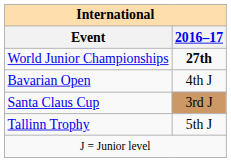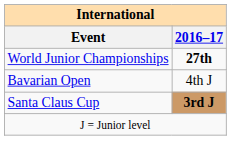 <table class="wikitable" style="text-align:center">
 <tr>
 <th style="background-color: #ffdead; " colspan=2 align=center>International</th>
 </tr>
 <tr>
 <th>Event</th>
 <th><a href='#'>2016–17</a></th>
 </tr>
 <tr>
 <td align=left><a href='#'>World Junior Championships</a></td>
 <td><strong>27th</strong></td>
 </tr>
 <tr>
 <td align=left><a href='#'>Bavarian Open</a></td>
 <td>4th J</td>
 </tr>
 <tr>
 <td align=left><a href='#'>Santa Claus Cup</a></td>
-<td bgcolor=cc9966>3rd J</td>
-</tr>
-<tr>
-<td align=left><a href='#'>Tallinn Trophy</a></td>
-<td>5th J</td>
+<td bgcolor=cc9966><strong>3rd J</strong></td>
 </tr>
 <tr>
 <td colspan=2 align=center><small> J = Junior level </small></td>
 </tr>
 </table>
